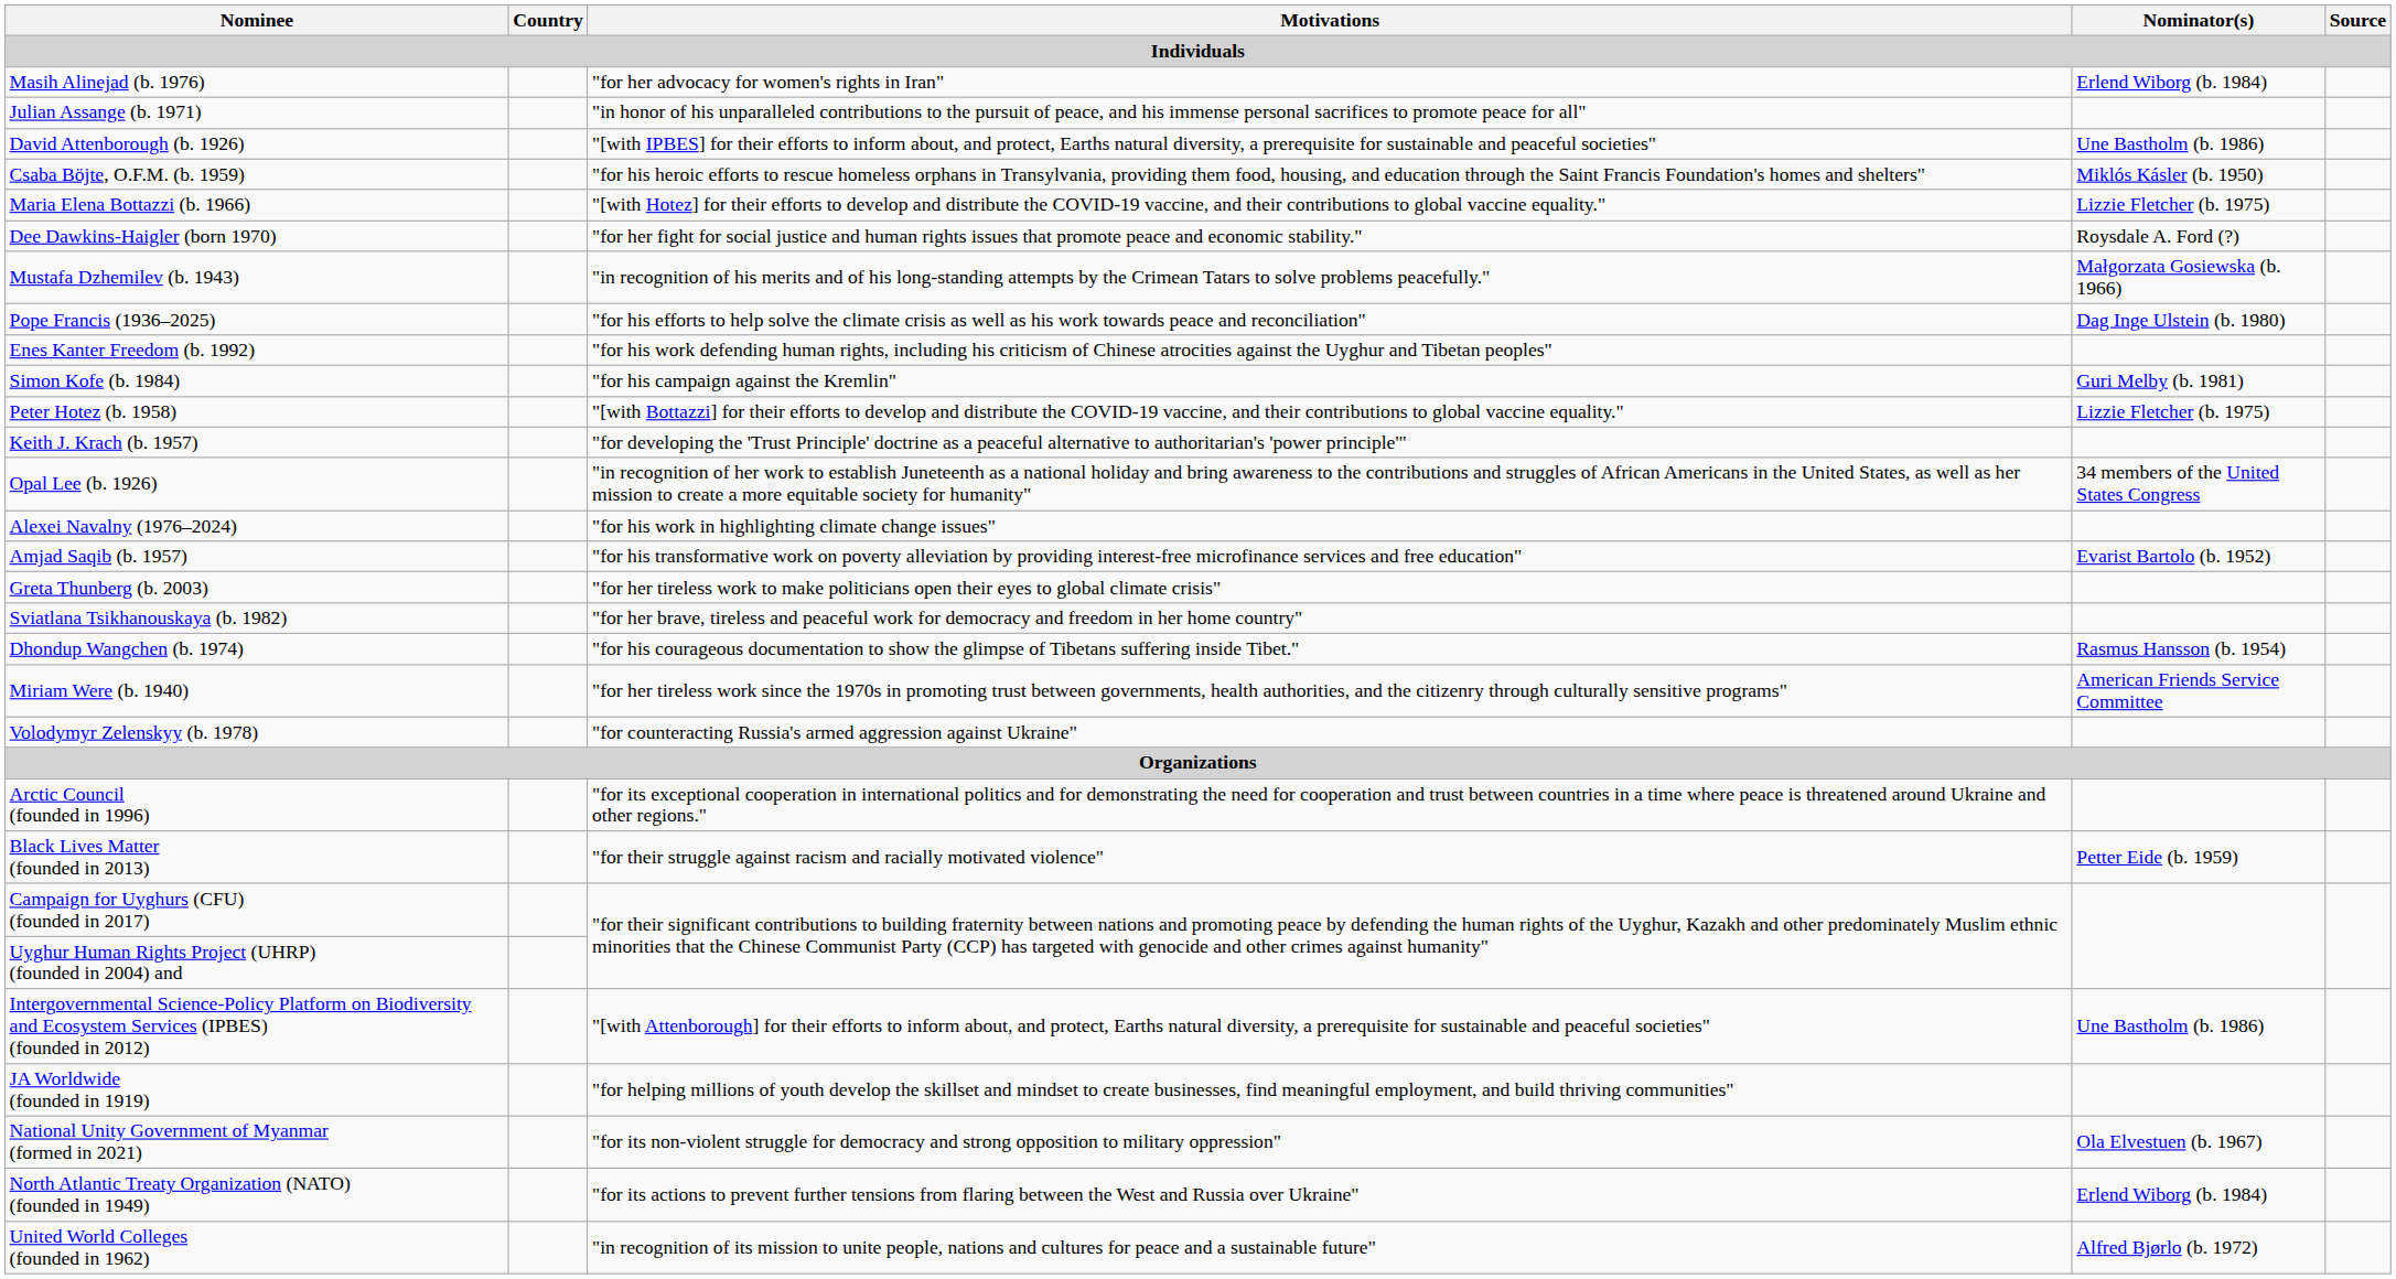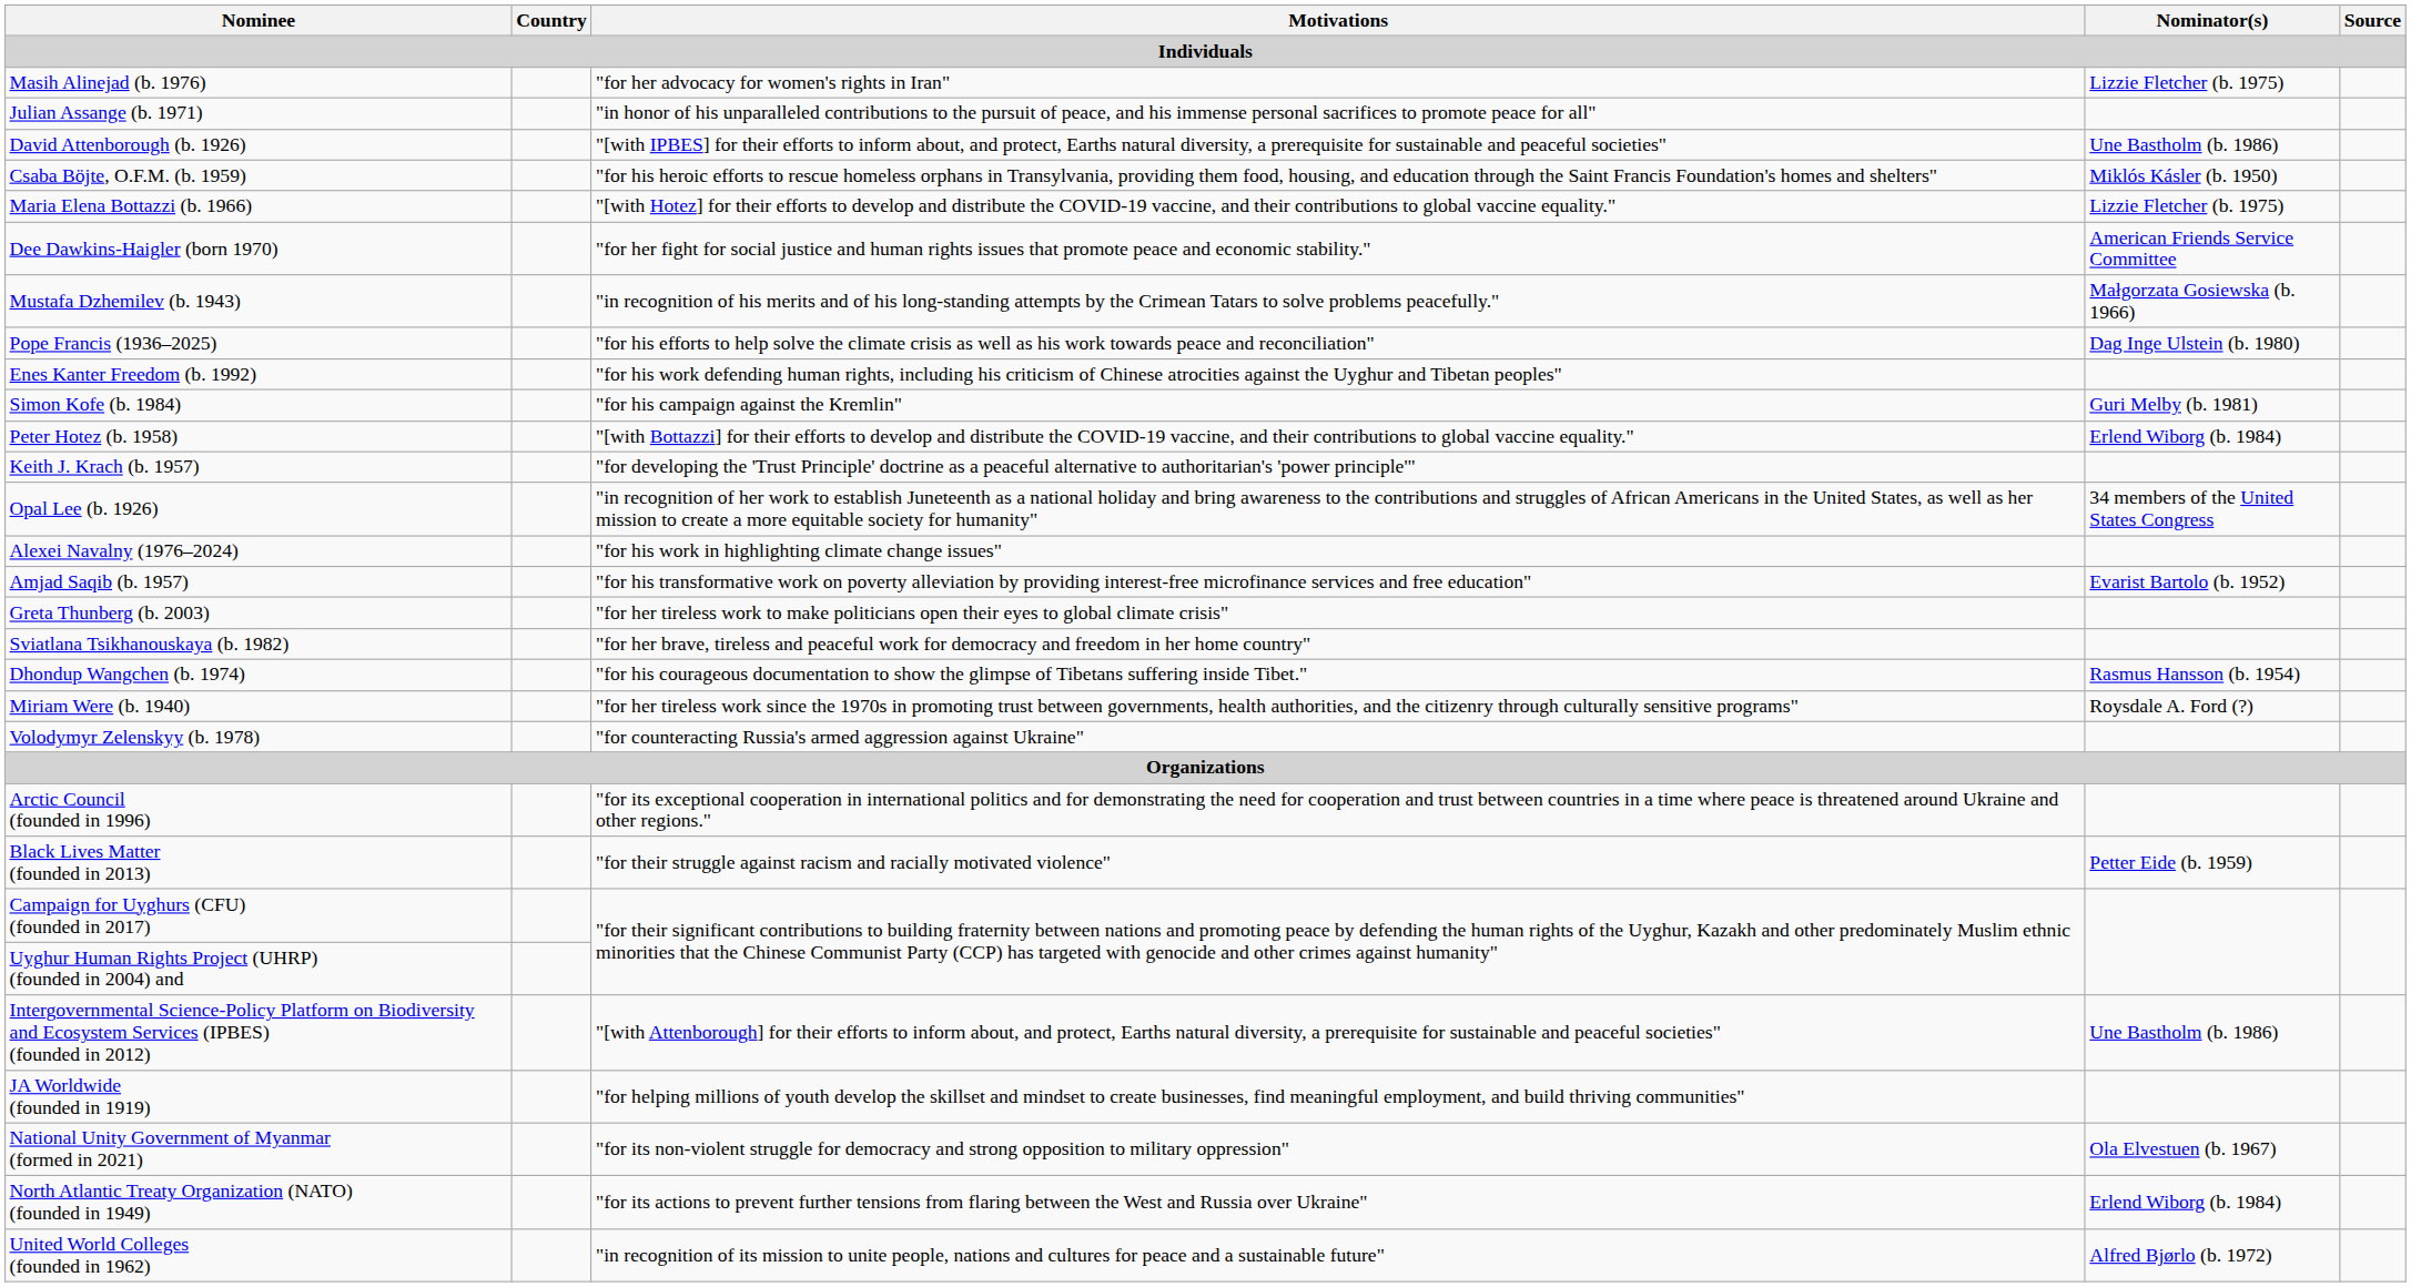 <table class="wikitable">
 <tr>
 <th>Nominee</th>
 <th>Country</th>
 <th>Motivations</th>
 <th>Nominator(s)</th>
 <th>Source</th>
 </tr>
 <tr>
 <td colspan=6 align=center style="background:lightgray;white-space:nowrap"><strong>Individuals</strong></td>
 </tr>
 <tr>
 <td><a href='#'>Masih Alinejad</a> (b. 1976)</td>
 <td></td>
 <td>"for her advocacy for women's rights in Iran"</td>
-<td><a href='#'>Erlend Wiborg</a> (b. 1984)</td>
+<td><a href='#'>Lizzie Fletcher</a> (b. 1975)</td>
 <td></td>
 </tr>
 <tr>
 <td><a href='#'>Julian Assange</a> (b. 1971)</td>
 <td></td>
 <td>"in honor of his unparalleled contributions to the pursuit of peace, and his immense personal sacrifices to promote peace for all"</td>
 <td></td>
 <td></td>
 </tr>
 <tr>
 <td><a href='#'>David Attenborough</a> (b. 1926)</td>
 <td></td>
 <td>"[with <a href='#'>IPBES</a>] for their efforts to inform about, and protect, Earths natural diversity, a prerequisite for sustainable and peaceful societies"</td>
 <td><a href='#'>Une Bastholm</a> (b. 1986)</td>
 <td></td>
 </tr>
 <tr>
 <td><a href='#'>Csaba Böjte</a>, O.F.M. (b. 1959)</td>
 <td></td>
 <td>"for his heroic efforts to rescue homeless orphans in Transylvania, providing them food, housing, and education through the Saint Francis Foundation's homes and shelters"</td>
 <td><a href='#'>Miklós Kásler</a> (b. 1950)</td>
 <td></td>
 </tr>
 <tr>
 <td><a href='#'>Maria Elena Bottazzi</a> (b. 1966)</td>
 <td></td>
 <td>"[with <a href='#'>Hotez</a>] for their efforts to develop and distribute the COVID-19 vaccine, and their contributions to global vaccine equality."</td>
 <td><a href='#'>Lizzie Fletcher</a> (b. 1975)</td>
 <td></td>
 </tr>
 <tr>
 <td><a href='#'>Dee Dawkins-Haigler</a> (born 1970)</td>
 <td></td>
 <td>"for her fight for social justice and human rights issues that promote peace and economic stability."</td>
-<td>Roysdale A. Ford (?)</td>
+<td><a href='#'>American Friends Service Committee</a></td>
 <td></td>
 </tr>
 <tr>
 <td><a href='#'>Mustafa Dzhemilev</a> (b. 1943)</td>
 <td></td>
 <td>"in recognition of his merits and of his long-standing attempts by the Crimean Tatars to solve problems peacefully."</td>
 <td><a href='#'>Małgorzata Gosiewska</a> (b. 1966)</td>
 <td></td>
 </tr>
 <tr>
 <td><a href='#'>Pope Francis</a> (1936–2025)</td>
 <td></td>
 <td>"for his efforts to help solve the climate crisis as well as his work towards peace and reconciliation"</td>
 <td><a href='#'>Dag Inge Ulstein</a> (b. 1980)</td>
 <td></td>
 </tr>
 <tr>
 <td><a href='#'>Enes Kanter Freedom</a> (b. 1992)</td>
 <td></td>
 <td>"for his work defending human rights, including his criticism of Chinese atrocities against the Uyghur and Tibetan peoples"</td>
 <td></td>
 <td></td>
 </tr>
 <tr>
 <td><a href='#'>Simon Kofe</a> (b. 1984)</td>
 <td></td>
 <td>"for his campaign against the Kremlin"</td>
 <td><a href='#'>Guri Melby</a> (b. 1981)</td>
 <td></td>
 </tr>
 <tr>
 <td><a href='#'>Peter Hotez</a> (b. 1958)</td>
 <td></td>
 <td>"[with <a href='#'>Bottazzi</a>] for their efforts to develop and distribute the COVID-19 vaccine, and their contributions to global vaccine equality."</td>
-<td><a href='#'>Lizzie Fletcher</a> (b. 1975)</td>
+<td><a href='#'>Erlend Wiborg</a> (b. 1984)</td>
 <td></td>
 </tr>
 <tr>
 <td><a href='#'>Keith J. Krach</a> (b. 1957)</td>
 <td></td>
 <td>"for developing the 'Trust Principle' doctrine as a peaceful alternative to authoritarian's 'power principle'"</td>
 <td></td>
 <td></td>
 </tr>
 <tr>
 <td><a href='#'>Opal Lee</a> (b. 1926)</td>
 <td></td>
 <td>"in recognition of her work to establish Juneteenth as a national holiday and bring awareness to the contributions and struggles of African Americans in the United States, as well as her mission to create a more equitable society for humanity"</td>
 <td>34 members of the <a href='#'>United States Congress</a></td>
 <td></td>
 </tr>
 <tr>
 <td><a href='#'>Alexei Navalny</a> (1976–2024)</td>
 <td></td>
 <td>"for his work in highlighting climate change issues"</td>
 <td></td>
 <td></td>
 </tr>
 <tr>
 <td><a href='#'>Amjad Saqib</a> (b. 1957)</td>
 <td></td>
 <td>"for his transformative work on poverty alleviation by providing interest-free microfinance services and free education"</td>
 <td><a href='#'>Evarist Bartolo</a> (b. 1952)</td>
 <td></td>
 </tr>
 <tr>
 <td><a href='#'>Greta Thunberg</a> (b. 2003)</td>
 <td></td>
 <td>"for her tireless work to make politicians open their eyes to global climate crisis"</td>
 <td></td>
 <td></td>
 </tr>
 <tr>
 <td><a href='#'>Sviatlana Tsikhanouskaya</a> (b. 1982)</td>
 <td></td>
 <td>"for her brave, tireless and peaceful work for democracy and freedom in her home country"</td>
 <td></td>
 <td></td>
 </tr>
 <tr>
 <td><a href='#'>Dhondup Wangchen</a> (b. 1974)</td>
 <td></td>
 <td>"for his courageous documentation to show the glimpse of Tibetans suffering inside Tibet."</td>
 <td><a href='#'>Rasmus Hansson</a> (b. 1954)</td>
 <td></td>
 </tr>
 <tr>
 <td><a href='#'>Miriam Were</a> (b. 1940)</td>
 <td></td>
 <td>"for her tireless work since the 1970s in promoting trust between governments, health authorities, and the citizenry through culturally sensitive programs"</td>
-<td><a href='#'>American Friends Service Committee</a></td>
+<td>Roysdale A. Ford (?)</td>
 <td></td>
 </tr>
 <tr>
 <td><a href='#'>Volodymyr Zelenskyy</a> (b. 1978)</td>
 <td></td>
 <td>"for counteracting Russia's armed aggression against Ukraine"</td>
 <td></td>
 <td></td>
 </tr>
 <tr>
 <td colspan=6 align=center style="background:lightgray;white-space:nowrap"><strong>Organizations</strong></td>
 </tr>
 <tr>
 <td><a href='#'>Arctic Council</a> <br>(founded in 1996)</td>
 <td></td>
 <td>"for its exceptional cooperation in international politics and for demonstrating the need for cooperation and trust between countries in a time where peace is threatened around Ukraine and other regions."</td>
 <td></td>
 <td></td>
 </tr>
 <tr>
 <td><a href='#'>Black Lives Matter</a> <br>(founded in 2013)</td>
 <td></td>
 <td>"for their struggle against racism and racially motivated violence"</td>
 <td><a href='#'>Petter Eide</a> (b. 1959)</td>
 <td></td>
 </tr>
 <tr>
 <td><a href='#'>Campaign for Uyghurs</a> (CFU) <br>(founded in 2017)</td>
 <td></td>
 <td rowspan=2>"for their significant contributions to building fraternity between nations and promoting peace by defending the human rights of the Uyghur, Kazakh and other predominately Muslim ethnic minorities that the Chinese Communist Party (CCP) has targeted with genocide and other crimes against humanity"</td>
 <td rowspan=2></td>
 <td rowspan=2></td>
 </tr>
 <tr>
 <td><a href='#'>Uyghur Human Rights Project</a> (UHRP) <br>(founded in 2004) and</td>
 <td></td>
 </tr>
 <tr>
 <td><a href='#'>Intergovernmental Science-Policy Platform on Biodiversity and Ecosystem Services</a> (IPBES) <br>(founded in 2012)</td>
 <td></td>
 <td>"[with <a href='#'>Attenborough</a>] for their efforts to inform about, and protect, Earths natural diversity, a prerequisite for sustainable and peaceful societies"</td>
 <td><a href='#'>Une Bastholm</a> (b. 1986)</td>
 <td></td>
 </tr>
 <tr>
 <td><a href='#'>JA Worldwide</a> <br>(founded in 1919)</td>
 <td></td>
 <td>"for helping millions of youth develop the skillset and mindset to create businesses, find meaningful employment, and build thriving communities"</td>
 <td></td>
 <td></td>
 </tr>
 <tr>
 <td><a href='#'>National Unity Government of Myanmar</a> <br>(formed in 2021)</td>
 <td></td>
 <td>"for its non-violent struggle for democracy and strong opposition to military oppression"</td>
 <td><a href='#'>Ola Elvestuen</a> (b. 1967)</td>
 <td></td>
 </tr>
 <tr>
 <td><a href='#'>North Atlantic Treaty Organization</a> (NATO) <br>(founded in 1949)</td>
 <td></td>
 <td>"for its actions to prevent further tensions from flaring between the West and Russia over Ukraine"</td>
 <td><a href='#'>Erlend Wiborg</a> (b. 1984)</td>
 <td></td>
 </tr>
 <tr>
 <td><a href='#'>United World Colleges</a> <br>(founded in 1962)</td>
 <td></td>
 <td>"in recognition of its mission to unite people, nations and cultures for peace and a sustainable future"</td>
 <td><a href='#'>Alfred Bjørlo</a> (b. 1972)</td>
 <td></td>
 </tr>
 </table>
